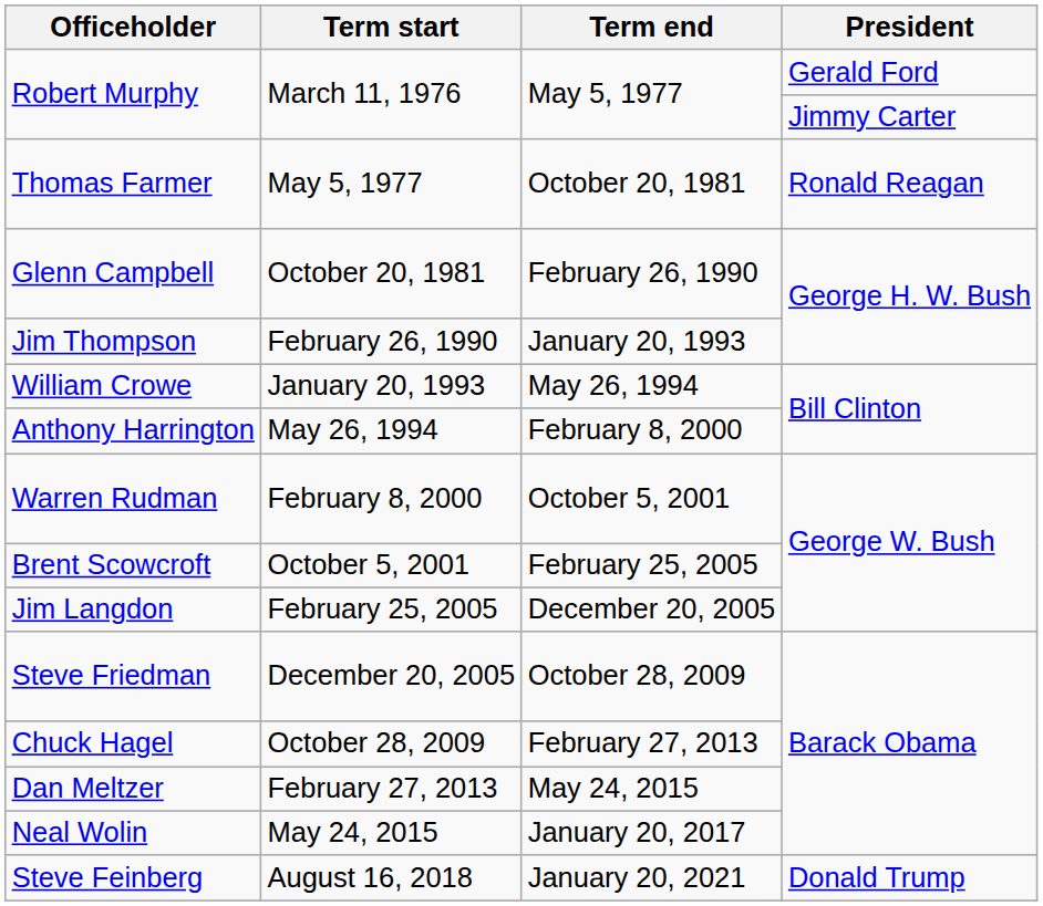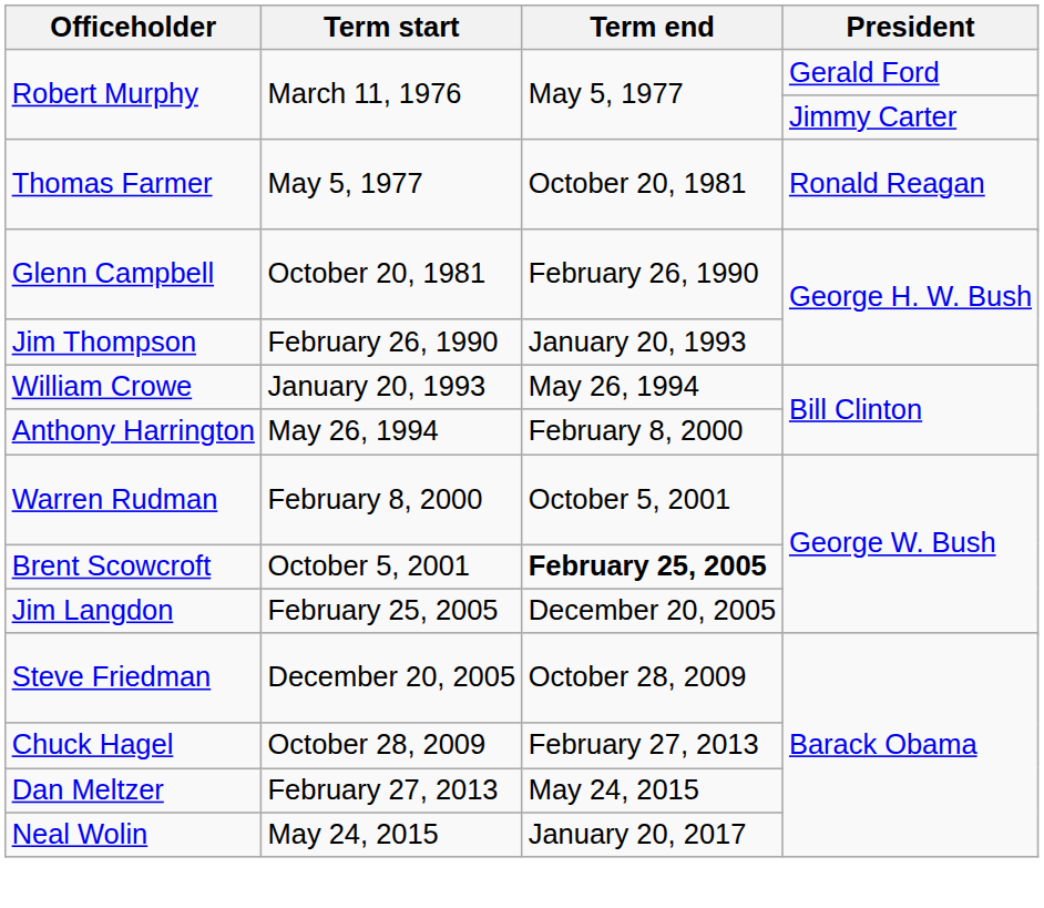 <table class="wikitable">
 <tr>
 <th>Officeholder</th>
 <th>Term start</th>
 <th>Term end</th>
 <th>President</th>
 </tr>
 <tr>
 <td rowspan=2 style="padding-top: 1em; padding-bottom: 1em;"><a href='#'>Robert Murphy</a></td>
 <td rowspan=2 style="padding-top: 1em; padding-bottom: 1em;">March 11, 1976</td>
 <td rowspan=2 style="padding-top: 1em; padding-bottom: 1em;">May 5, 1977</td>
 <td><a href='#'>Gerald Ford</a></td>
 </tr>
 <tr>
 <td rowspan=2><a href='#'>Jimmy Carter</a></td>
 </tr>
 <tr>
 <td rowspan=2 style="padding-top: 1em; padding-bottom: 1em;"><a href='#'>Thomas Farmer</a></td>
 <td rowspan=2 style="padding-top: 1em; padding-bottom: 1em;">May 5, 1977</td>
 <td rowspan=2 style="padding-top: 1em; padding-bottom: 1em;">October 20, 1981</td>
 </tr>
 <tr>
 <td rowspan=2><a href='#'>Ronald Reagan</a></td>
 </tr>
 <tr>
 <td rowspan=2 style="padding-top: 1em; padding-bottom: 1em;"><a href='#'>Glenn Campbell</a></td>
 <td rowspan=2 style="padding-top: 1em; padding-bottom: 1em;">October 20, 1981</td>
 <td rowspan=2 style="padding-top: 1em; padding-bottom: 1em;">February 26, 1990</td>
 </tr>
 <tr>
 <td rowspan=2><a href='#'>George H. W. Bush</a></td>
 </tr>
 <tr>
 <td><a href='#'>Jim Thompson</a></td>
 <td>February 26, 1990</td>
 <td>January 20, 1993</td>
 </tr>
 <tr>
 <td><a href='#'>William Crowe</a></td>
 <td>January 20, 1993</td>
 <td>May 26, 1994</td>
 <td rowspan=3><a href='#'>Bill Clinton</a></td>
 </tr>
 <tr>
 <td><a href='#'>Anthony Harrington</a></td>
 <td>May 26, 1994</td>
 <td>February 8, 2000</td>
 </tr>
 <tr>
 <td rowspan=2 style="padding-top: 1em; padding-bottom: 1em;"><a href='#'>Warren Rudman</a><br></td>
 <td rowspan=2 style="padding-top: 1em; padding-bottom: 1em;">February 8, 2000</td>
 <td rowspan=2 style="padding-top: 1em; padding-bottom: 1em;">October 5, 2001</td>
 </tr>
 <tr>
 <td rowspan=4><a href='#'>George W. Bush</a></td>
 </tr>
 <tr>
 <td><a href='#'>Brent Scowcroft</a></td>
 <td>October 5, 2001</td>
-<td>February 25, 2005</td>
+<td><strong>February 25, 2005</strong></td>
 </tr>
 <tr>
 <td><a href='#'>Jim Langdon</a></td>
 <td>February 25, 2005</td>
 <td>December 20, 2005</td>
 </tr>
 <tr>
 <td rowspan=2 style="padding-top: 1em; padding-bottom: 1em;"><a href='#'>Steve Friedman</a></td>
 <td rowspan=2 style="padding-top: 1em; padding-bottom: 1em;">December 20, 2005</td>
 <td rowspan=2 style="padding-top: 1em; padding-bottom: 1em;">October 28, 2009</td>
 </tr>
 <tr>
 <td rowspan=4><a href='#'>Barack Obama</a></td>
 </tr>
 <tr>
 <td><a href='#'>Chuck Hagel</a></td>
 <td>October 28, 2009</td>
 <td>February 27, 2013</td>
 </tr>
 <tr>
 <td><a href='#'>Dan Meltzer</a></td>
 <td>February 27, 2013</td>
 <td>May 24, 2015</td>
 </tr>
 <tr>
 <td><a href='#'>Neal Wolin</a></td>
 <td>May 24, 2015</td>
 <td>January 20, 2017</td>
 </tr>
-<tr>
-<td><a href='#'>Steve Feinberg</a></td>
-<td>August 16, 2018</td>
-<td>January 20, 2021</td>
-<td><a href='#'>Donald Trump</a></td>
-</tr>
 </table>
